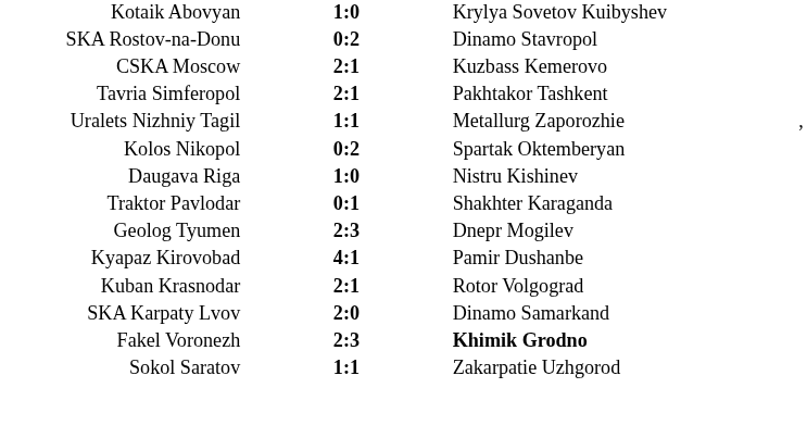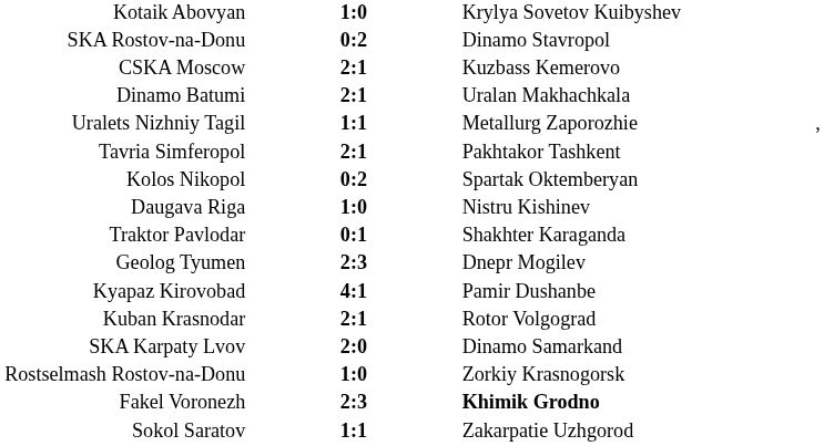 <table style="width:100%;" cellspacing="1">
 <tr>
 <th width=20%></th>
 <th width=12%></th>
 <th width=20%></th>
 <th></th>
 </tr>
 <tr style=font-size:90%>
 <td align=right>Kotaik Abovyan</td>
 <td align=center><strong>1:0</strong></td>
 <td>Krylya Sovetov Kuibyshev</td>
 <td></td>
 </tr>
 <tr style=font-size:90%>
 <td align=right>SKA Rostov-na-Donu</td>
 <td align=center><strong>0:2</strong></td>
 <td>Dinamo Stavropol</td>
 <td></td>
 </tr>
 <tr style=font-size:90%>
 <td align=right>CSKA Moscow</td>
 <td align=center><strong>2:1</strong></td>
 <td>Kuzbass Kemerovo</td>
 <td></td>
 </tr>
 <tr style=font-size:90%>
-<td align=right>Tavria Simferopol</td>
+<td align=right>Dinamo Batumi</td>
 <td align=center><strong>2:1</strong></td>
-<td>Pakhtakor Tashkent</td>
+<td>Uralan Makhachkala</td>
 <td></td>
 </tr>
 <tr style=font-size:90%>
 <td align=right>Uralets Nizhniy Tagil</td>
 <td align=center><strong>1:1</strong></td>
 <td>Metallurg Zaporozhie</td>
 <td>, </td>
+</tr>
+<tr style=font-size:90%>
+<td align=right>Tavria Simferopol</td>
+<td align=center><strong>2:1</strong></td>
+<td>Pakhtakor Tashkent</td>
+<td></td>
 </tr>
 <tr style=font-size:90%>
 <td align=right>Kolos Nikopol</td>
 <td align=center><strong>0:2</strong></td>
 <td>Spartak Oktemberyan</td>
 <td></td>
 </tr>
 <tr style=font-size:90%>
 <td align=right>Daugava Riga</td>
 <td align=center><strong>1:0</strong></td>
 <td>Nistru Kishinev</td>
 <td></td>
 </tr>
 <tr style=font-size:90%>
 <td align=right>Traktor Pavlodar</td>
 <td align=center><strong>0:1</strong></td>
 <td>Shakhter Karaganda</td>
 <td></td>
 </tr>
 <tr style=font-size:90%>
 <td align=right>Geolog Tyumen</td>
 <td align=center><strong>2:3</strong></td>
 <td>Dnepr Mogilev</td>
 <td></td>
 </tr>
 <tr style=font-size:90%>
 <td align=right>Kyapaz Kirovobad</td>
 <td align=center><strong>4:1</strong></td>
 <td>Pamir Dushanbe</td>
 <td></td>
 </tr>
 <tr style=font-size:90%>
 <td align=right>Kuban Krasnodar</td>
 <td align=center><strong>2:1</strong></td>
 <td>Rotor Volgograd</td>
 <td></td>
 </tr>
 <tr style=font-size:90%>
 <td align=right>SKA Karpaty Lvov</td>
 <td align=center><strong>2:0</strong></td>
 <td>Dinamo Samarkand</td>
 <td></td>
 </tr>
 <tr style=font-size:90%>
+<td align=right>Rostselmash Rostov-na-Donu</td>
+<td align=center><strong>1:0</strong></td>
+<td>Zorkiy Krasnogorsk</td>
+<td></td>
+</tr>
+<tr style=font-size:90%>
 <td align=right>Fakel Voronezh</td>
 <td align=center><strong>2:3</strong></td>
 <td><strong>Khimik Grodno</strong></td>
 </tr>
 <tr style=font-size:90%>
 <td align=right>Sokol Saratov</td>
 <td align=center><strong>1:1</strong></td>
 <td>Zakarpatie Uzhgorod</td>
 <td></td>
 </tr>
 </table>
